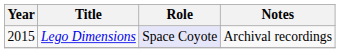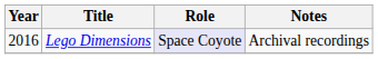 <table class="wikitable plainrwheaders">
 <tr>
 <th>Year</th>
 <th>Title</th>
 <th>Role</th>
 <th>Notes</th>
 </tr>
 <tr>
-<td>2015</td>
+<td>2016</td>
 <td><em><a href='#'>Lego Dimensions</a></em></td>
 <td style="background: lavender;">Space Coyote</td>
 <td>Archival recordings</td>
 </tr>
 <tr>
 </tr>
 </table>
